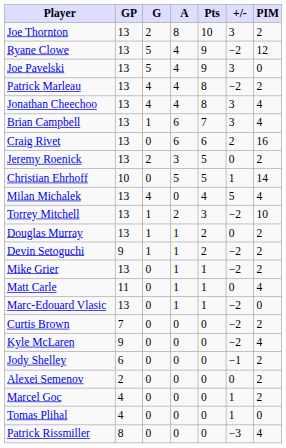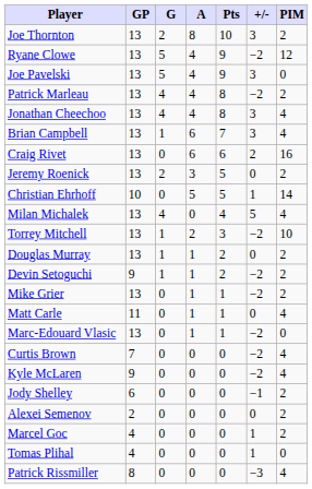 <table class="wikitable">
 <tr>
 <th style="background:#ddf; width:40%;">Player</th>
 <th style="background:#ddf; width:10%;">GP</th>
 <th style="background:#ddf; width:10%;">G</th>
 <th style="background:#ddf; width:10%;">A</th>
 <th style="background:#ddf; width:10%;">Pts</th>
 <th style="background:#ddf; width:10%;">+/-</th>
 <th style="background:#ddf; width:10%;">PIM</th>
 </tr>
 <tr>
 <td><a href='#'>Joe Thornton</a></td>
 <td>13</td>
 <td>2</td>
 <td>8</td>
 <td>10</td>
 <td>3</td>
 <td>2</td>
 </tr>
 <tr>
 <td><a href='#'>Ryane Clowe</a></td>
 <td>13</td>
 <td>5</td>
 <td>4</td>
 <td>9</td>
 <td>−2</td>
 <td>12</td>
 </tr>
 <tr>
 <td><a href='#'>Joe Pavelski</a></td>
 <td>13</td>
 <td>5</td>
 <td>4</td>
 <td>9</td>
 <td>3</td>
 <td>0</td>
 </tr>
 <tr>
 <td><a href='#'>Patrick Marleau</a></td>
 <td>13</td>
 <td>4</td>
 <td>4</td>
 <td>8</td>
 <td>−2</td>
 <td>2</td>
 </tr>
 <tr>
 <td><a href='#'>Jonathan Cheechoo</a></td>
 <td>13</td>
 <td>4</td>
 <td>4</td>
 <td>8</td>
 <td>3</td>
 <td>4</td>
 </tr>
 <tr>
 <td><a href='#'>Brian Campbell</a></td>
 <td>13</td>
 <td>1</td>
 <td>6</td>
 <td>7</td>
 <td>3</td>
 <td>4</td>
 </tr>
 <tr>
 <td><a href='#'>Craig Rivet</a></td>
 <td>13</td>
 <td>0</td>
 <td>6</td>
 <td>6</td>
 <td>2</td>
 <td>16</td>
 </tr>
 <tr>
 <td><a href='#'>Jeremy Roenick</a></td>
 <td>13</td>
 <td>2</td>
 <td>3</td>
 <td>5</td>
 <td>0</td>
 <td>2</td>
 </tr>
 <tr>
 <td><a href='#'>Christian Ehrhoff</a></td>
 <td>10</td>
 <td>0</td>
 <td>5</td>
 <td>5</td>
 <td>1</td>
 <td>14</td>
 </tr>
 <tr>
 <td><a href='#'>Milan Michalek</a></td>
 <td>13</td>
 <td>4</td>
 <td>0</td>
 <td>4</td>
 <td>5</td>
 <td>4</td>
 </tr>
 <tr>
 <td><a href='#'>Torrey Mitchell</a></td>
 <td>13</td>
 <td>1</td>
 <td>2</td>
 <td>3</td>
 <td>−2</td>
 <td>10</td>
 </tr>
 <tr>
 <td><a href='#'>Douglas Murray</a></td>
 <td>13</td>
 <td>1</td>
 <td>1</td>
 <td>2</td>
 <td>0</td>
 <td>2</td>
 </tr>
 <tr>
 <td><a href='#'>Devin Setoguchi</a></td>
 <td>9</td>
 <td>1</td>
 <td>1</td>
 <td>2</td>
 <td>−2</td>
 <td>2</td>
 </tr>
 <tr>
 <td><a href='#'>Mike Grier</a></td>
 <td>13</td>
 <td>0</td>
 <td>1</td>
 <td>1</td>
 <td>−2</td>
 <td>2</td>
 </tr>
 <tr>
 <td><a href='#'>Matt Carle</a></td>
 <td>11</td>
 <td>0</td>
 <td>1</td>
 <td>1</td>
 <td>0</td>
 <td>4</td>
 </tr>
 <tr>
 <td><a href='#'>Marc-Edouard Vlasic</a></td>
 <td>13</td>
 <td>0</td>
 <td>1</td>
 <td>1</td>
 <td>−2</td>
 <td>0</td>
 </tr>
 <tr>
 <td><a href='#'>Curtis Brown</a></td>
 <td>7</td>
 <td>0</td>
 <td>0</td>
 <td>0</td>
 <td>−2</td>
-<td>2</td>
+<td>4</td>
 </tr>
 <tr>
 <td><a href='#'>Kyle McLaren</a></td>
 <td>9</td>
 <td>0</td>
 <td>0</td>
 <td>0</td>
 <td>−2</td>
 <td>4</td>
 </tr>
 <tr>
 <td><a href='#'>Jody Shelley</a></td>
 <td>6</td>
 <td>0</td>
 <td>0</td>
 <td>0</td>
 <td>−1</td>
 <td>2</td>
 </tr>
 <tr>
 <td><a href='#'>Alexei Semenov</a></td>
 <td>2</td>
 <td>0</td>
 <td>0</td>
 <td>0</td>
 <td>0</td>
 <td>2</td>
 </tr>
 <tr>
 <td><a href='#'>Marcel Goc</a></td>
 <td>4</td>
 <td>0</td>
 <td>0</td>
 <td>0</td>
 <td>1</td>
 <td>2</td>
 </tr>
 <tr>
 <td><a href='#'>Tomas Plihal</a></td>
 <td>4</td>
 <td>0</td>
 <td>0</td>
 <td>0</td>
 <td>1</td>
 <td>0</td>
 </tr>
 <tr>
 <td><a href='#'>Patrick Rissmiller</a></td>
 <td>8</td>
 <td>0</td>
 <td>0</td>
 <td>0</td>
 <td>−3</td>
 <td>4</td>
 </tr>
 </table>
